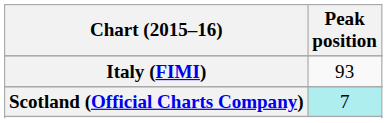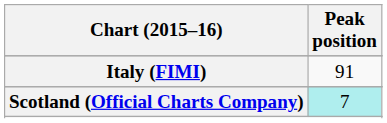 <table class="wikitable sortable plainrowheaders" style="text-align:center">
 <tr>
 <th scope="col">Chart (2015–16)</th>
 <th scope="col">Peak<br> position</th>
 </tr>
 <tr>
 </tr>
 <tr>
 </tr>
 <tr>
 </tr>
 <tr>
 </tr>
 <tr>
 </tr>
 <tr>
 </tr>
 <tr>
 </tr>
 <tr>
 <th scope="row">Italy (<a href='#'>FIMI</a>)</th>
-<td>93</td>
+<td>91</td>
 </tr>
 <tr>
 </tr>
 <tr>
 </tr>
 <tr>
 </tr>
 <tr>
 </tr>
 <tr>
 <th scope="row">Scotland (<a href='#'>Official Charts Company</a>)</th>
 <td style="background: paleturquoise;">7</td>
 </tr>
 <tr>
 </tr>
 <tr>
 </tr>
 <tr>
 </tr>
 <tr>
 </tr>
 <tr>
 </tr>
 <tr>
 </tr>
 </table>
